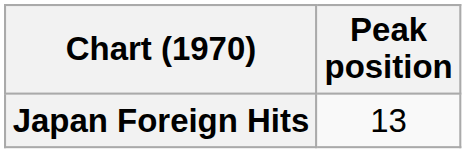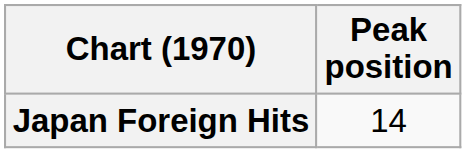 <table class="wikitable sortable plainrowheaders" style="text-align:center">
 <tr>
 <th>Chart (1970)</th>
 <th>Peak<br>position</th>
 </tr>
 <tr>
 <th scope="row">Japan Foreign Hits</th>
-<td>13</td>
+<td>14</td>
 </tr>
 </table>
